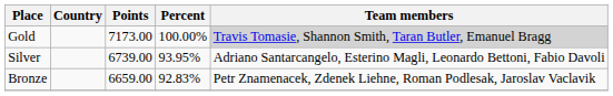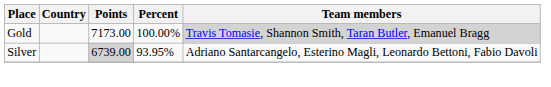 <table class="wikitable sortable" style="text-align: left;">
 <tr>
 <th>Place</th>
 <th>Country</th>
 <th>Points</th>
 <th>Percent</th>
 <th>Team members</th>
 </tr>
 <tr>
 <td> Gold</td>
 <td></td>
 <td>7173.00</td>
 <td>100.00%</td>
 <td style="background: lightgrey;"><a href='#'>Travis Tomasie</a>, Shannon Smith, <a href='#'>Taran Butler</a>, Emanuel Bragg</td>
 </tr>
 <tr>
 <td> Silver</td>
 <td></td>
-<td>6739.00</td>
+<td style="background: lightgrey;">6739.00</td>
 <td>93.95%</td>
 <td>Adriano Santarcangelo, Esterino Magli, Leonardo Bettoni, Fabio Davoli</td>
 </tr>
 <tr>
-<td> Bronze</td>
-<td></td>
-<td>6659.00</td>
-<td>92.83%</td>
-<td>Petr Znamenacek, Zdenek Liehne, Roman Podlesak, Jaroslav Vaclavik</td>
-</tr>
-<tr>
 </tr>
 </table>
